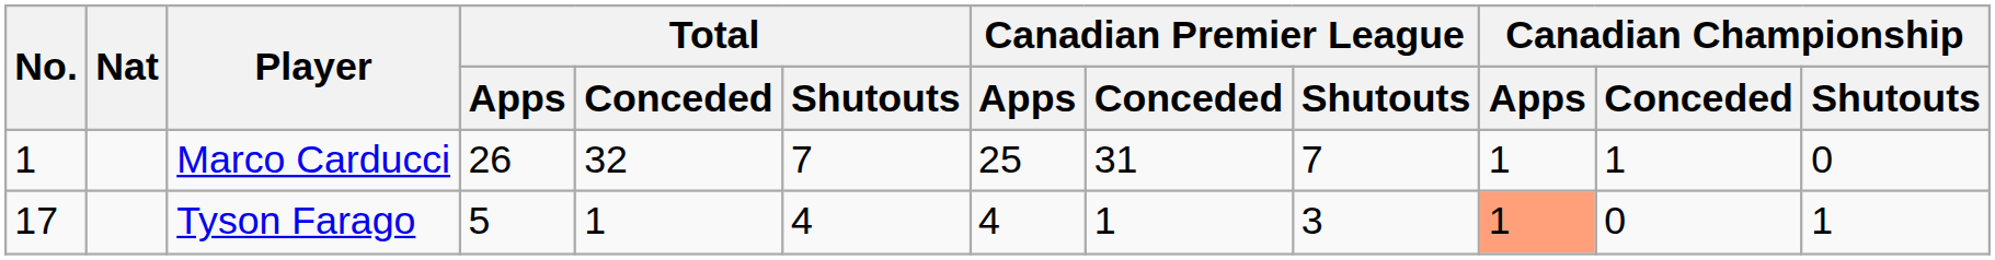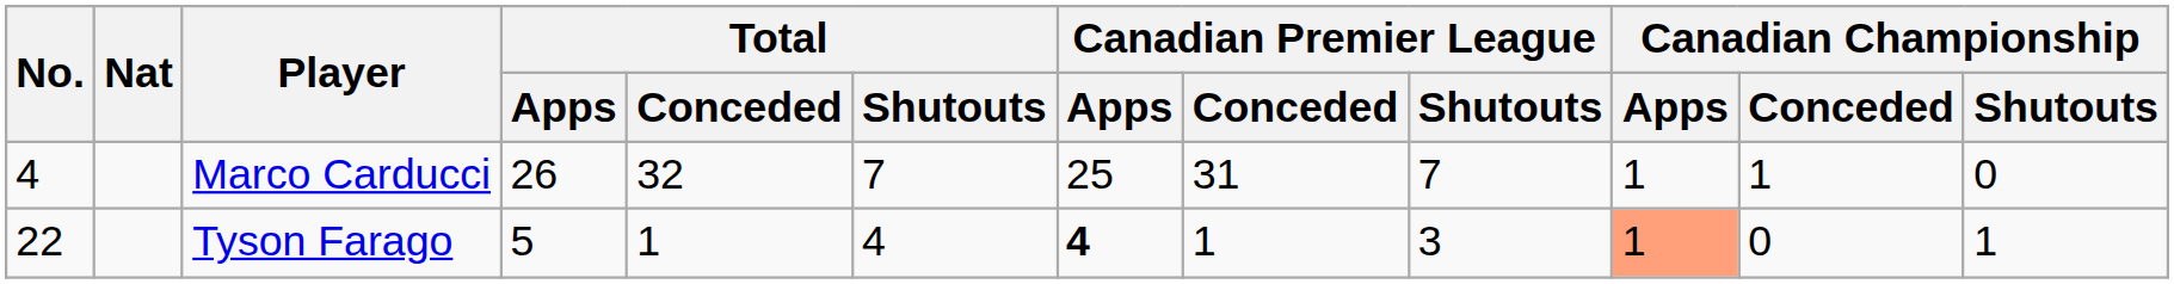 <table class="wikitable">
 <tr>
 <th rowspan="2">No.</th>
 <th rowspan="2">Nat</th>
 <th rowspan="2">Player</th>
 <th colspan="3">Total</th>
 <th colspan="3">Canadian Premier League</th>
 <th colspan="3">Canadian Championship</th>
 </tr>
 <tr>
 <th>Apps</th>
 <th>Conceded</th>
 <th>Shutouts</th>
 <th>Apps</th>
 <th>Conceded</th>
 <th>Shutouts</th>
 <th>Apps</th>
 <th>Conceded</th>
 <th>Shutouts</th>
 </tr>
 <tr>
-<td>1</td>
+<td>4</td>
 <td></td>
 <td><a href='#'>Marco Carducci</a></td>
 <td>26</td>
 <td>32</td>
 <td>7</td>
 <td>25</td>
 <td>31</td>
 <td>7</td>
 <td>1</td>
 <td>1</td>
 <td>0</td>
 </tr>
 <tr>
-<td>17</td>
+<td>22</td>
 <td></td>
 <td><a href='#'>Tyson Farago</a></td>
 <td>5</td>
 <td>1</td>
 <td>4</td>
-<td>4</td>
+<td><strong>4</strong></td>
 <td>1</td>
 <td>3</td>
 <td style="background: lightsalmon;">1</td>
 <td>0</td>
 <td>1</td>
 </tr>
 </table>
